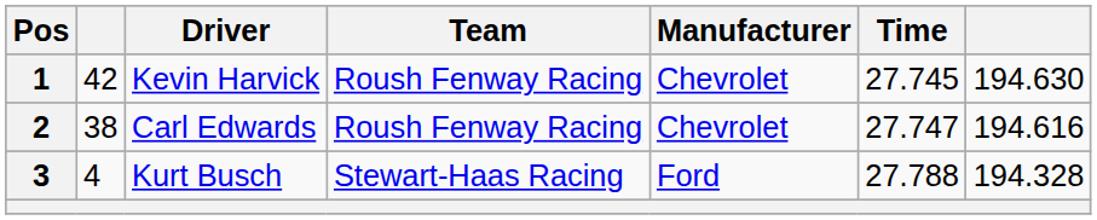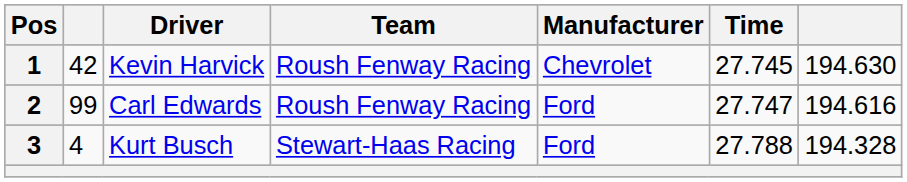 <table class="wikitable" style="font-size:95%">
 <tr>
 <th>Pos</th>
 <th></th>
 <th>Driver</th>
 <th>Team</th>
 <th>Manufacturer</th>
 <th>Time</th>
 <th></th>
 </tr>
 <tr>
 <th>1</th>
 <td>42</td>
 <td><a href='#'>Kevin Harvick</a></td>
 <td><a href='#'>Roush Fenway Racing</a></td>
 <td><a href='#'>Chevrolet</a></td>
 <td>27.745</td>
 <td>194.630</td>
 </tr>
 <tr>
 <th>2</th>
-<td>38</td>
+<td>99</td>
 <td><a href='#'>Carl Edwards</a></td>
 <td><a href='#'>Roush Fenway Racing</a></td>
-<td><a href='#'>Chevrolet</a></td>
+<td><a href='#'>Ford</a></td>
 <td>27.747</td>
 <td>194.616</td>
 </tr>
 <tr>
 <th>3</th>
 <td>4</td>
 <td><a href='#'>Kurt Busch</a></td>
 <td><a href='#'>Stewart-Haas Racing</a></td>
 <td><a href='#'>Ford</a></td>
 <td>27.788</td>
 <td>194.328</td>
 </tr>
 <tr>
 <th colspan="7"></th>
 </tr>
 </table>
